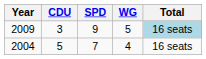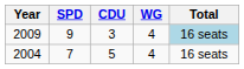 <table class="wikitable" width="300">
 <tr bgcolor="#eeeeee" align="center">
 <th>Year</th>
+<th><a href='#'>SPD</a></th>
 <th><a href='#'>CDU</a></th>
-<th><a href='#'>SPD</a></th>
 <th><a href='#'>WG</a></th>
 <th>Total</th>
 </tr>
 <tr align="center">
 <td>2009</td>
+<td>9</td>
 <td>3</td>
-<td>9</td>
-<td>5</td>
+<td>4</td>
 <td style="background: lightblue;">16 seats</td>
 </tr>
 <tr align="center">
 <td>2004</td>
+<td>7</td>
 <td>5</td>
-<td>7</td>
 <td>4</td>
 <td>16 seats</td>
 </tr>
 </table>
